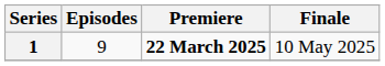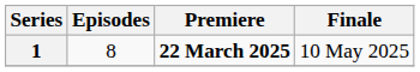 <table class="wikitable" style="text-align:center; line-height:16px">
 <tr>
 <th scope="col">Series</th>
 <th scope="col">Episodes</th>
 <th scope="col">Premiere</th>
 <th scope="col">Finale</th>
 </tr>
 <tr>
 <th>1</th>
-<td>9</td>
+<td>8</td>
 <td><strong>22 March 2025</strong></td>
 <td>10 May 2025</td>
 </tr>
 <tr>
 </tr>
 </table>
